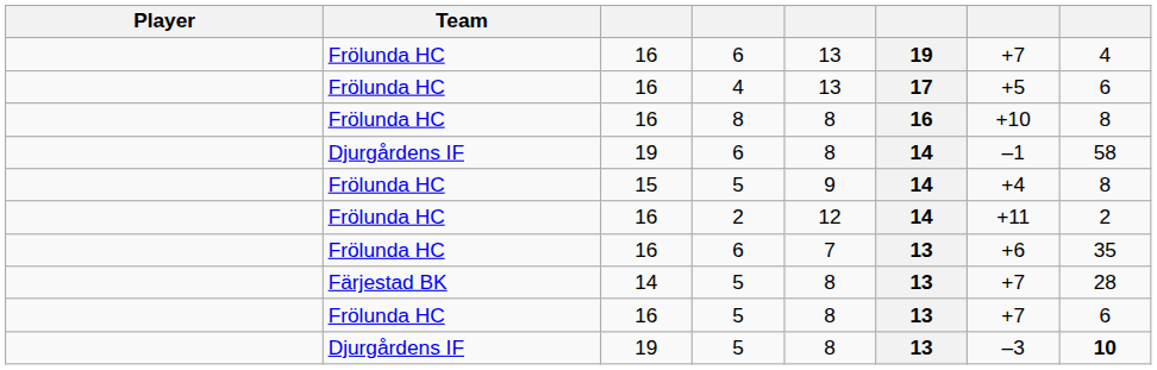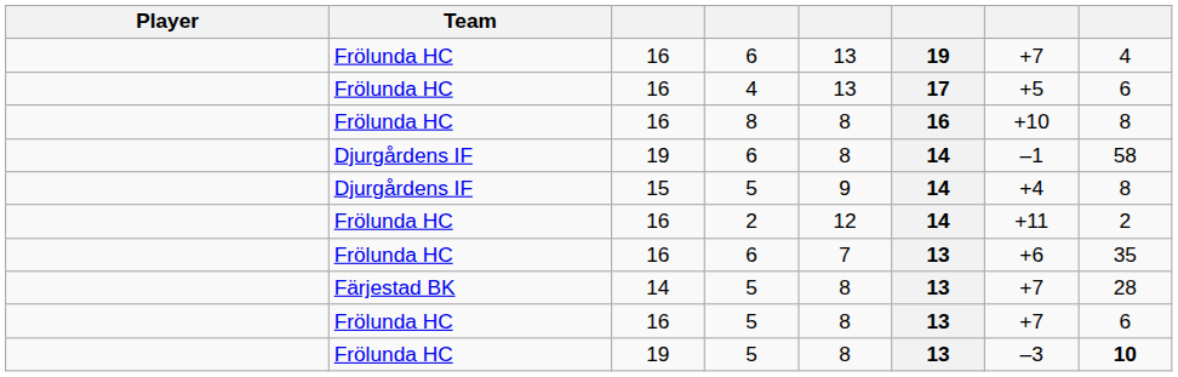 <table class="wikitable sortable" style="text-align: center">
 <tr>
 <th style="width: 15em;">Player</th>
 <th style="width: 13em;">Team</th>
 <th style="width: 4em;"></th>
 <th style="width: 4em;"></th>
 <th style="width: 4em;"></th>
 <th style="width: 4em;"></th>
 <th style="width: 4em;"></th>
 <th style="width: 4em;"></th>
 </tr>
 <tr>
 <td style="text-align:left;"> </td>
 <td style="text-align:left;"><a href='#'>Frölunda HC</a></td>
 <td>16</td>
 <td>6</td>
 <td>13</td>
 <th>19</th>
 <td>+7</td>
 <td>4</td>
 </tr>
 <tr>
 <td style="text-align:left;"> </td>
 <td style="text-align:left;"><a href='#'>Frölunda HC</a></td>
 <td>16</td>
 <td>4</td>
 <td>13</td>
 <th>17</th>
 <td>+5</td>
 <td>6</td>
 </tr>
 <tr>
 <td style="text-align:left;"> </td>
 <td style="text-align:left;"><a href='#'>Frölunda HC</a></td>
 <td>16</td>
 <td>8</td>
 <td>8</td>
 <th>16</th>
 <td>+10</td>
 <td>8</td>
 </tr>
 <tr>
 <td style="text-align:left;"> </td>
 <td style="text-align:left;"><a href='#'>Djurgårdens IF</a></td>
 <td>19</td>
 <td>6</td>
 <td>8</td>
 <th>14</th>
 <td>–1</td>
 <td>58</td>
 </tr>
 <tr>
 <td style="text-align:left;"> </td>
-<td style="text-align:left;"><a href='#'>Frölunda HC</a></td>
+<td style="text-align:left;"><a href='#'>Djurgårdens IF</a></td>
 <td>15</td>
 <td>5</td>
 <td>9</td>
 <th>14</th>
 <td>+4</td>
 <td>8</td>
 </tr>
 <tr>
 <td style="text-align:left;"> </td>
 <td style="text-align:left;"><a href='#'>Frölunda HC</a></td>
 <td>16</td>
 <td>2</td>
 <td>12</td>
 <th>14</th>
 <td>+11</td>
 <td>2</td>
 </tr>
 <tr>
 <td style="text-align:left;"> </td>
 <td style="text-align:left;"><a href='#'>Frölunda HC</a></td>
 <td>16</td>
 <td>6</td>
 <td>7</td>
 <th>13</th>
 <td>+6</td>
 <td>35</td>
 </tr>
 <tr>
 <td style="text-align:left;"> </td>
 <td style="text-align:left;"><a href='#'>Färjestad BK</a></td>
 <td>14</td>
 <td>5</td>
 <td>8</td>
 <th>13</th>
 <td>+7</td>
 <td>28</td>
 </tr>
 <tr>
 <td style="text-align:left;"> </td>
 <td style="text-align:left;"><a href='#'>Frölunda HC</a></td>
 <td>16</td>
 <td>5</td>
 <td>8</td>
 <th>13</th>
 <td>+7</td>
 <td>6</td>
 </tr>
 <tr>
 <td style="text-align:left;"> </td>
-<td style="text-align:left;"><a href='#'>Djurgårdens IF</a></td>
+<td style="text-align:left;"><a href='#'>Frölunda HC</a></td>
 <td>19</td>
 <td>5</td>
 <td>8</td>
 <th>13</th>
 <td>–3</td>
 <td><strong>10</strong></td>
 </tr>
 </table>
